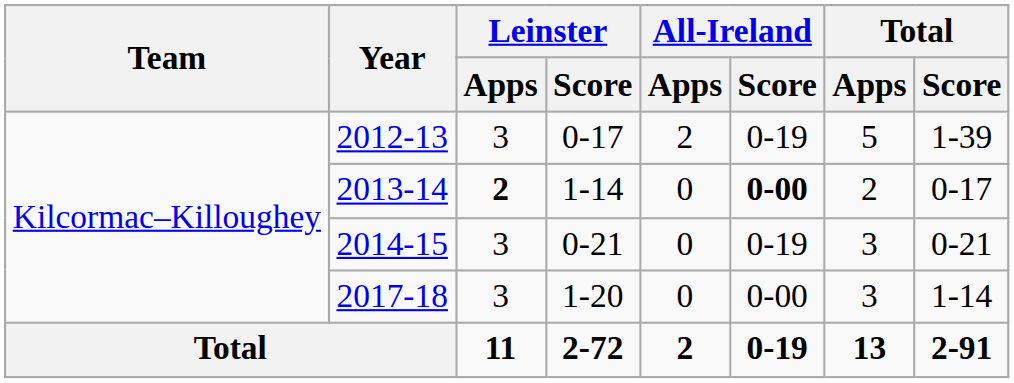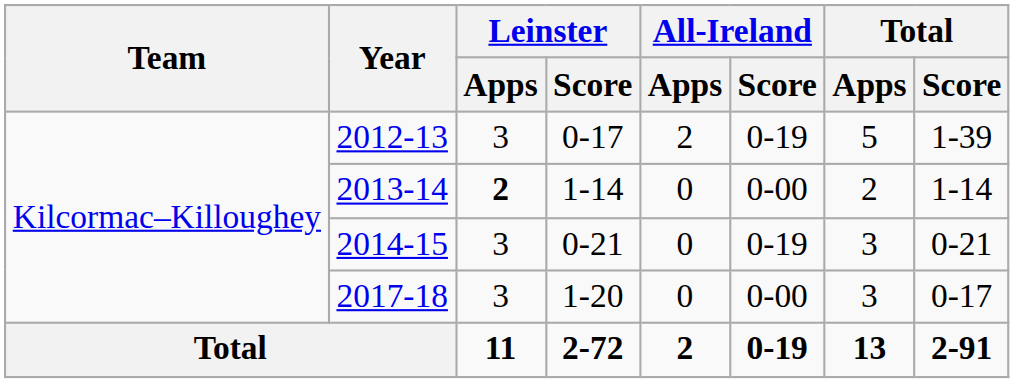 <table class="wikitable" style="text-align:center">
 <tr>
 <th rowspan="2">Team</th>
 <th rowspan="2">Year</th>
 <th colspan="2"><a href='#'>Leinster</a></th>
 <th colspan="2"><a href='#'>All-Ireland</a></th>
 <th colspan="2">Total</th>
 </tr>
 <tr>
 <th>Apps</th>
 <th>Score</th>
 <th>Apps</th>
 <th>Score</th>
 <th>Apps</th>
 <th>Score</th>
 </tr>
 <tr>
 <td rowspan="4"><a href='#'>Kilcormac–Killoughey</a></td>
 <td><a href='#'>2012-13</a></td>
 <td>3</td>
 <td>0-17</td>
 <td>2</td>
 <td>0-19</td>
 <td>5</td>
 <td>1-39</td>
 </tr>
 <tr>
 <td><a href='#'>2013-14</a></td>
 <td><strong>2</strong></td>
 <td>1-14</td>
 <td>0</td>
-<td><strong>0-00</strong></td>
+<td>0-00</td>
 <td>2</td>
-<td>0-17</td>
+<td>1-14</td>
 </tr>
 <tr>
 <td><a href='#'>2014-15</a></td>
 <td>3</td>
 <td>0-21</td>
 <td>0</td>
 <td>0-19</td>
 <td>3</td>
 <td>0-21</td>
 </tr>
 <tr>
 <td><a href='#'>2017-18</a></td>
 <td>3</td>
 <td>1-20</td>
 <td>0</td>
 <td>0-00</td>
 <td>3</td>
-<td>1-14</td>
+<td>0-17</td>
 </tr>
 <tr>
 <th colspan="2">Total</th>
 <td><strong>11</strong></td>
 <td><strong>2-72</strong></td>
 <td><strong>2</strong></td>
 <td><strong>0-19</strong></td>
 <td><strong>13</strong></td>
 <td><strong>2-91</strong></td>
 </tr>
 </table>
